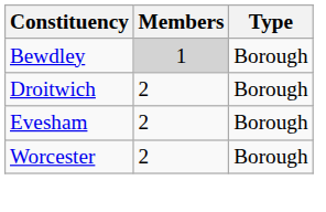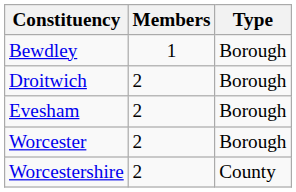 <table class="wikitable sortable">
 <tr>
 <th>Constituency</th>
 <th>Members</th>
 <th>Type</th>
 </tr>
 <tr>
 <td><a href='#'>Bewdley</a></td>
-<td align="center" style="background: lightgrey;">1</td>
+<td align="center">1</td>
 <td>Borough</td>
 </tr>
 <tr>
 <td><a href='#'>Droitwich</a></td>
 <td>2</td>
 <td>Borough</td>
 </tr>
 <tr>
 <td><a href='#'>Evesham</a></td>
 <td>2</td>
 <td>Borough</td>
 </tr>
 <tr>
 <td><a href='#'>Worcester</a></td>
 <td>2</td>
 <td>Borough</td>
 </tr>
+<tr>
+<td><a href='#'>Worcestershire</a></td>
+<td>2</td>
+<td>County</td>
+</tr>
 </table>
